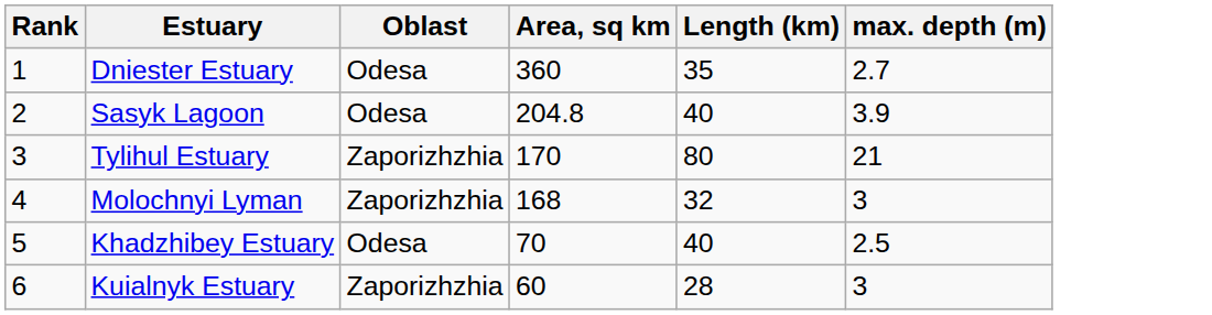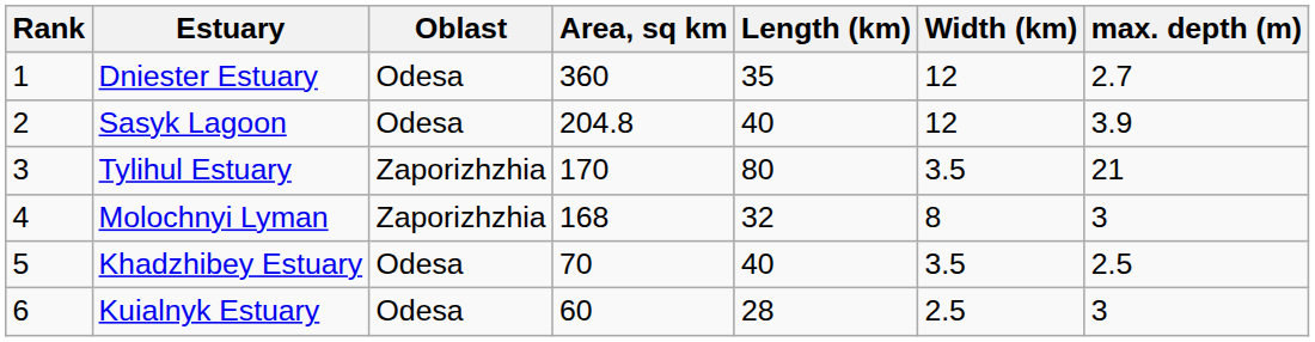 <table class="wikitable">
 <tr>
 <th>Rank</th>
 <th>Estuary</th>
 <th>Oblast</th>
 <th>Area, sq km</th>
 <th>Length (km)</th>
+<th>Width (km)</th>
 <th>max. depth (m)</th>
 </tr>
 <tr>
 <td>1</td>
 <td><a href='#'>Dniester Estuary</a></td>
 <td>Odesa</td>
 <td>360</td>
 <td>35</td>
+<td>12</td>
 <td>2.7</td>
 </tr>
 <tr>
 <td>2</td>
 <td><a href='#'>Sasyk Lagoon</a></td>
 <td>Odesa</td>
 <td>204.8</td>
 <td>40</td>
+<td>12</td>
 <td>3.9</td>
 </tr>
 <tr>
 <td>3</td>
 <td><a href='#'>Tylihul Estuary</a></td>
 <td>Zaporizhzhia</td>
 <td>170</td>
 <td>80</td>
+<td>3.5</td>
 <td>21</td>
 </tr>
 <tr>
 <td>4</td>
 <td><a href='#'>Molochnyi Lyman</a></td>
 <td>Zaporizhzhia</td>
 <td>168</td>
 <td>32</td>
+<td>8</td>
 <td>3</td>
 </tr>
 <tr>
 <td>5</td>
 <td><a href='#'>Khadzhibey Estuary</a></td>
 <td>Odesa</td>
 <td>70</td>
 <td>40</td>
+<td>3.5</td>
 <td>2.5</td>
 </tr>
 <tr>
 <td>6</td>
 <td><a href='#'>Kuialnyk Estuary</a></td>
-<td>Zaporizhzhia</td>
+<td>Odesa</td>
 <td>60</td>
 <td>28</td>
+<td>2.5</td>
 <td>3</td>
 </tr>
 </table>
